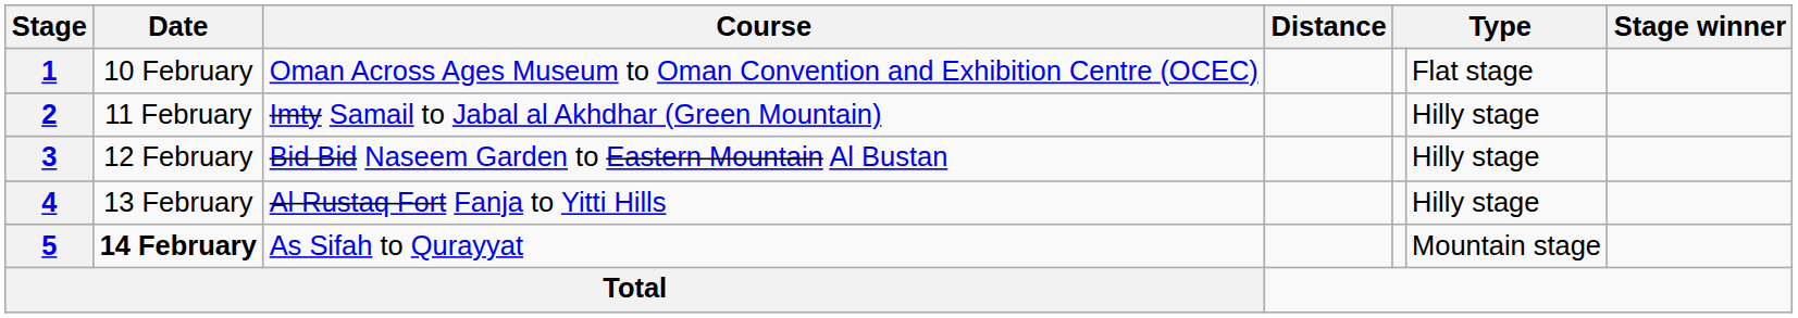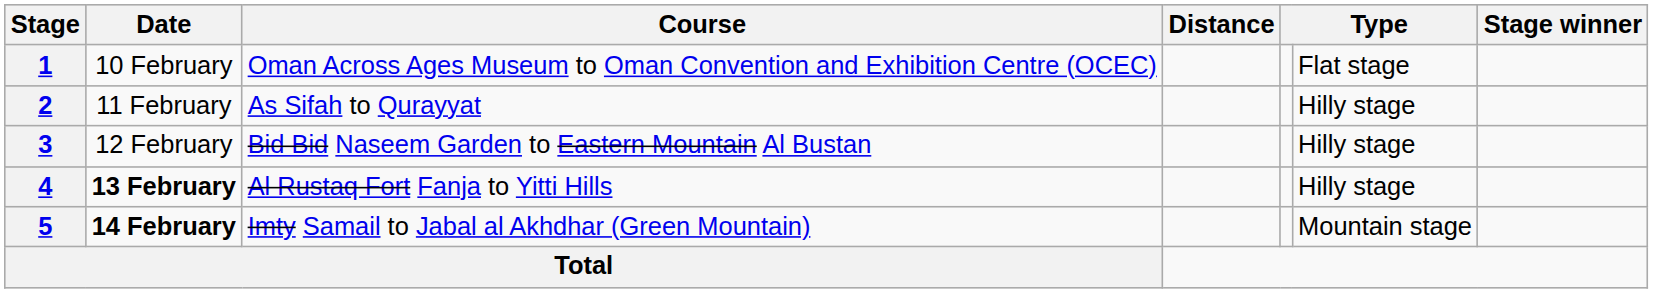 <table class="wikitable">
 <tr>
 <th scope="col">Stage</th>
 <th scope="col">Date</th>
 <th scope="col">Course</th>
 <th scope="col">Distance</th>
 <th scope="col" colspan="2">Type</th>
 <th scope="col">Stage winner</th>
 </tr>
 <tr>
 <th scope="row"><a href='#'>1</a></th>
 <td style="text-align:center;">10 February</td>
 <td><a href='#'>Oman Across Ages Museum</a> to <a href='#'>Oman Convention and Exhibition Centre (OCEC)</a></td>
 <td style="text-align:center;"></td>
 <td></td>
 <td>Flat stage</td>
 <td></td>
 </tr>
 <tr>
 <th scope="row"><a href='#'>2</a></th>
 <td style="text-align:center;">11 February</td>
-<td><s><a href='#'>Imty</a></s> <a href='#'>Samail</a> to <a href='#'>Jabal al Akhdhar (Green Mountain)</a></td>
+<td><a href='#'>As Sifah</a> to <a href='#'>Qurayyat</a></td>
 <td style="text-align:center;"></td>
 <td></td>
 <td>Hilly stage</td>
 <td></td>
 </tr>
 <tr>
 <th scope="row"><a href='#'>3</a></th>
 <td style="text-align:center;">12 February</td>
 <td><s><a href='#'>Bid Bid</a></s> <a href='#'>Naseem Garden</a> to <s><a href='#'>Eastern Mountain</a></s> <a href='#'>Al Bustan</a></td>
 <td style="text-align:center;"><s></s> </td>
 <td></td>
 <td>Hilly stage</td>
 <td></td>
 </tr>
 <tr>
 <th scope="row"><a href='#'>4</a></th>
-<td style="text-align:center;">13 February</td>
+<td style="text-align:center;"><strong>13 February</strong></td>
 <td><s><a href='#'>Al Rustaq Fort</a></s> <a href='#'>Fanja</a> to <a href='#'>Yitti Hills</a></td>
 <td style="text-align:center;"><s></s> </td>
 <td></td>
 <td>Hilly stage</td>
 <td></td>
 </tr>
 <tr>
 <th scope="row"><a href='#'>5</a></th>
 <td style="text-align:center;"><strong>14 February</strong></td>
-<td><a href='#'>As Sifah</a> to <a href='#'>Qurayyat</a></td>
+<td><s><a href='#'>Imty</a></s> <a href='#'>Samail</a> to <a href='#'>Jabal al Akhdhar (Green Mountain)</a></td>
 <td style="text-align:center;"><s></s> </td>
 <td></td>
 <td>Mountain stage</td>
 <td></td>
 </tr>
 <tr>
 <th colspan="3">Total</th>
 <td colspan="4" style="text-align:center;"></td>
 </tr>
 </table>
